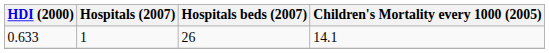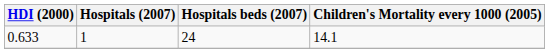 <table class="wikitable">
 <tr>
 <th><a href='#'>HDI</a> (2000)</th>
 <th>Hospitals (2007)</th>
 <th>Hospitals beds (2007)</th>
 <th>Children's Mortality every 1000 (2005)</th>
 </tr>
 <tr>
 <td>0.633</td>
 <td>1</td>
-<td>26</td>
+<td>24</td>
 <td>14.1</td>
 </tr>
 <tr>
 </tr>
 </table>
